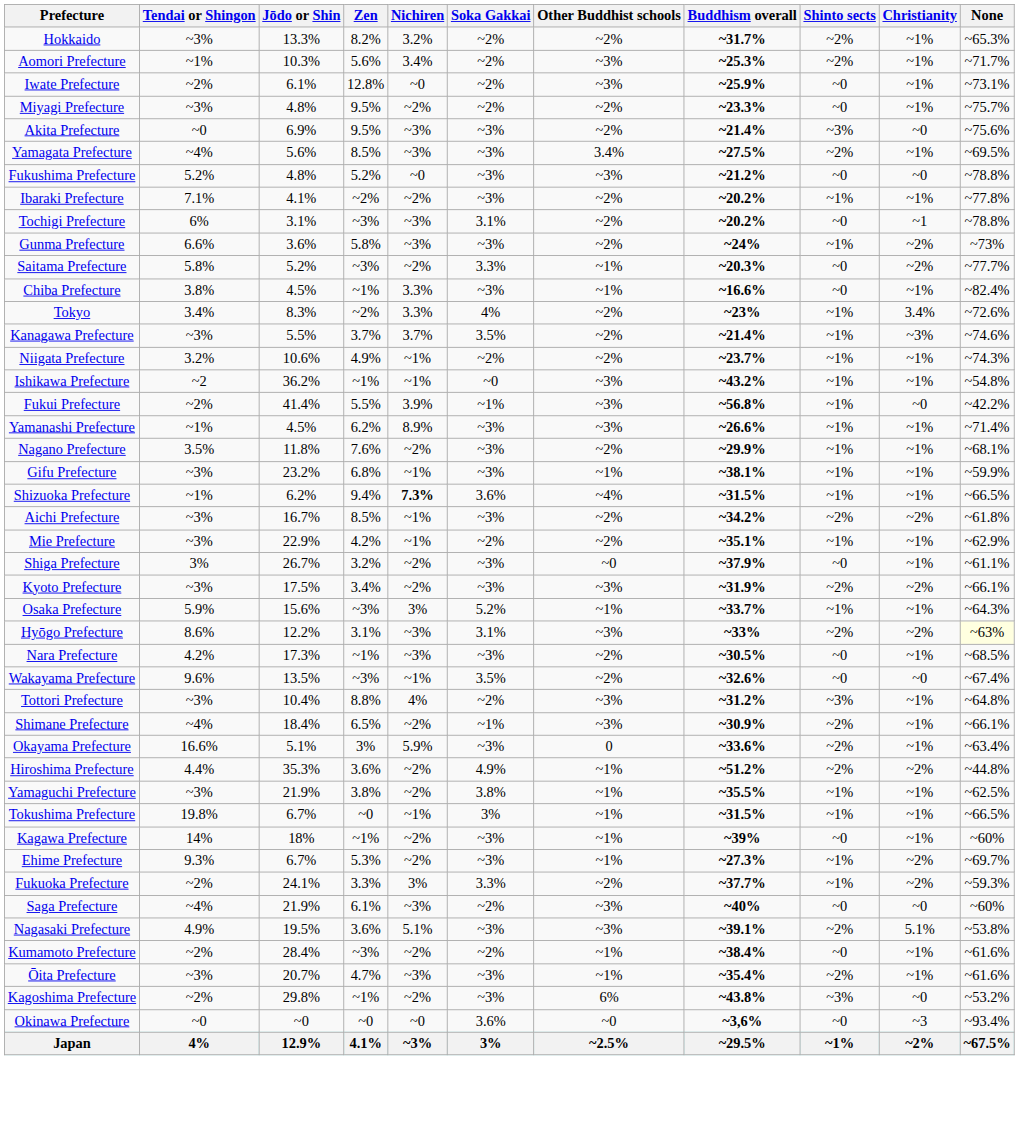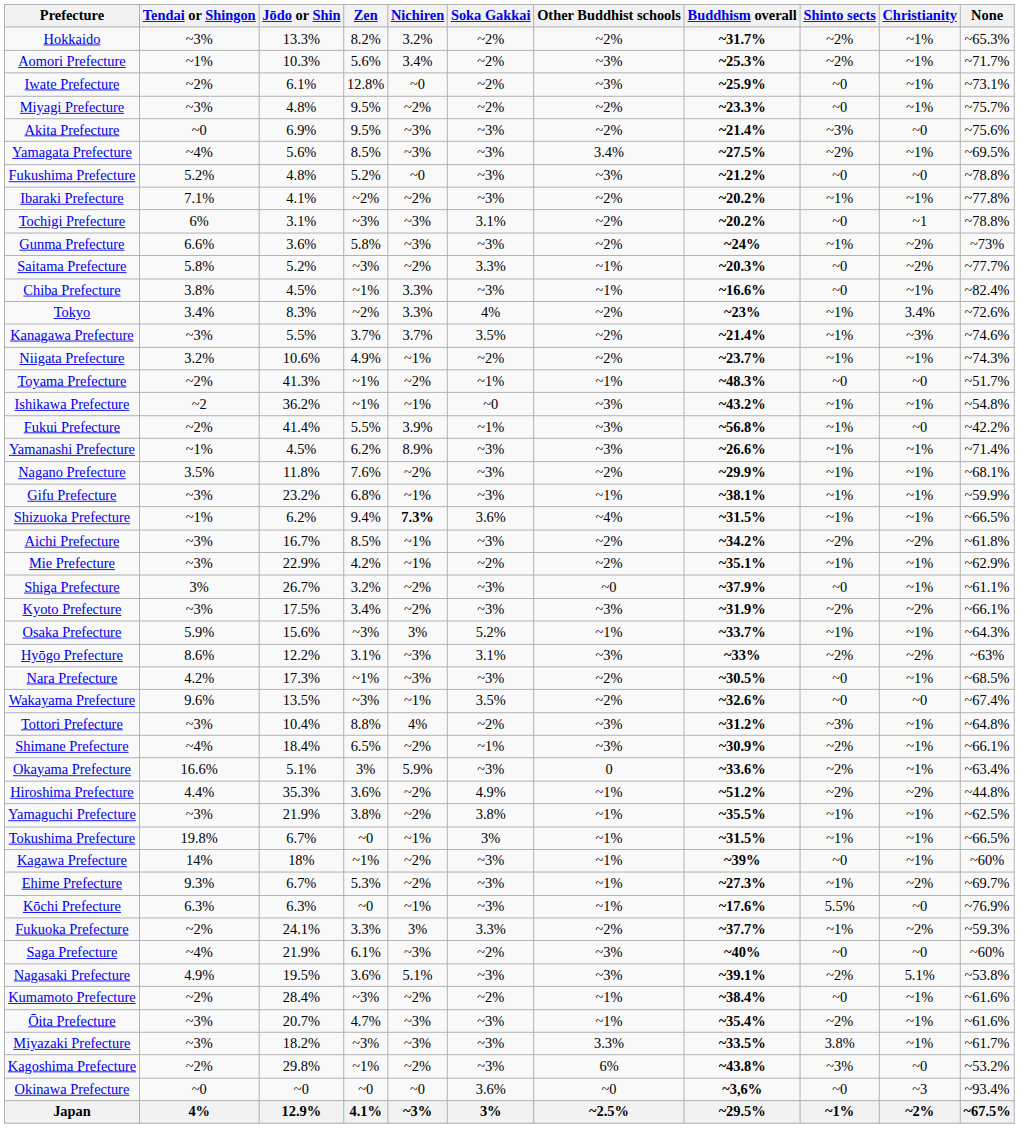 <table class="wikitable sortable">
 <tr>
 <th>Prefecture</th>
 <th data-sort-type="number"><a href='#'>Tendai</a> or <a href='#'>Shingon</a></th>
 <th><a href='#'>Jōdo</a> or <a href='#'>Shin</a></th>
 <th><a href='#'>Zen</a></th>
 <th><a href='#'>Nichiren</a></th>
 <th><a href='#'>Soka Gakkai</a></th>
 <th>Other Buddhist schools</th>
 <th><a href='#'>Buddhism</a> overall</th>
 <th><a href='#'>Shinto sects</a></th>
 <th><a href='#'>Christianity</a></th>
 <th>None</th>
 </tr>
 <tr style="text-align:center;">
 <td><a href='#'>Hokkaido</a></td>
 <td data-sort-value="3">~3%</td>
 <td>13.3%</td>
 <td>8.2%</td>
 <td>3.2%</td>
 <td>~2%</td>
 <td>~2%</td>
 <td><strong>~31.7%</strong></td>
 <td>~2%</td>
 <td>~1%</td>
 <td>~65.3%</td>
 </tr>
 <tr style="text-align:center;">
 <td><a href='#'>Aomori Prefecture</a></td>
 <td data-sort-value="1">~1%</td>
 <td>10.3%</td>
 <td>5.6%</td>
 <td>3.4%</td>
 <td>~2%</td>
 <td>~3%</td>
 <td><strong>~25.3%</strong></td>
 <td>~2%</td>
 <td>~1%</td>
 <td>~71.7%</td>
 </tr>
 <tr style="text-align:center;">
 <td><a href='#'>Iwate Prefecture</a></td>
 <td data-sort-value="2">~2%</td>
 <td>6.1%</td>
 <td>12.8%</td>
 <td>~0</td>
 <td>~2%</td>
 <td>~3%</td>
 <td><strong>~25.9%</strong></td>
 <td>~0</td>
 <td>~1%</td>
 <td>~73.1%</td>
 </tr>
 <tr style="text-align:center;">
 <td><a href='#'>Miyagi Prefecture</a></td>
 <td data-sort-value="3">~3%</td>
 <td>4.8%</td>
 <td>9.5%</td>
 <td>~2%</td>
 <td>~2%</td>
 <td>~2%</td>
 <td><strong>~23.3%</strong></td>
 <td>~0</td>
 <td>~1%</td>
 <td>~75.7%</td>
 </tr>
 <tr style="text-align:center;">
 <td><a href='#'>Akita Prefecture</a></td>
 <td data-sort-value="0">~0</td>
 <td>6.9%</td>
 <td>9.5%</td>
 <td>~3%</td>
 <td>~3%</td>
 <td>~2%</td>
 <td><strong>~21.4%</strong></td>
 <td>~3%</td>
 <td>~0</td>
 <td>~75.6%</td>
 </tr>
 <tr style="text-align:center;">
 <td><a href='#'>Yamagata Prefecture</a></td>
 <td data-sort-value="4">~4%</td>
 <td>5.6%</td>
 <td>8.5%</td>
 <td>~3%</td>
 <td>~3%</td>
 <td>3.4%</td>
 <td><strong>~27.5%</strong></td>
 <td>~2%</td>
 <td>~1%</td>
 <td>~69.5%</td>
 </tr>
 <tr style="text-align:center;">
 <td><a href='#'>Fukushima Prefecture</a></td>
 <td>5.2%</td>
 <td>4.8%</td>
 <td>5.2%</td>
 <td>~0</td>
 <td>~3%</td>
 <td>~3%</td>
 <td><strong>~21.2%</strong></td>
 <td>~0</td>
 <td>~0</td>
 <td>~78.8%</td>
 </tr>
 <tr style="text-align:center;">
 <td><a href='#'>Ibaraki Prefecture</a></td>
 <td>7.1%</td>
 <td>4.1%</td>
 <td>~2%</td>
 <td>~2%</td>
 <td>~3%</td>
 <td>~2%</td>
 <td><strong>~20.2%</strong></td>
 <td>~1%</td>
 <td>~1%</td>
 <td>~77.8%</td>
 </tr>
 <tr style="text-align:center;">
 <td><a href='#'>Tochigi Prefecture</a></td>
 <td>6%</td>
 <td>3.1%</td>
 <td>~3%</td>
 <td>~3%</td>
 <td>3.1%</td>
 <td>~2%</td>
 <td><strong>~20.2%</strong></td>
 <td>~0</td>
 <td>~1</td>
 <td>~78.8%</td>
 </tr>
 <tr style="text-align:center;">
 <td><a href='#'>Gunma Prefecture</a></td>
 <td>6.6%</td>
 <td>3.6%</td>
 <td>5.8%</td>
 <td>~3%</td>
 <td>~3%</td>
 <td>~2%</td>
 <td><strong>~24%</strong></td>
 <td>~1%</td>
 <td>~2%</td>
 <td>~73%</td>
 </tr>
 <tr style="text-align:center;">
 <td><a href='#'>Saitama Prefecture</a></td>
 <td>5.8%</td>
 <td>5.2%</td>
 <td>~3%</td>
 <td>~2%</td>
 <td>3.3%</td>
 <td>~1%</td>
 <td><strong>~20.3%</strong></td>
 <td>~0</td>
 <td>~2%</td>
 <td>~77.7%</td>
 </tr>
 <tr style="text-align:center;">
 <td><a href='#'>Chiba Prefecture</a></td>
 <td>3.8%</td>
 <td>4.5%</td>
 <td>~1%</td>
 <td>3.3%</td>
 <td>~3%</td>
 <td>~1%</td>
 <td><strong>~16.6%</strong></td>
 <td>~0</td>
 <td>~1%</td>
 <td>~82.4%</td>
 </tr>
 <tr style="text-align:center;">
 <td><a href='#'>Tokyo</a></td>
 <td>3.4%</td>
 <td>8.3%</td>
 <td>~2%</td>
 <td>3.3%</td>
 <td>4%</td>
 <td>~2%</td>
 <td><strong>~23%</strong></td>
 <td>~1%</td>
 <td>3.4%</td>
 <td>~72.6%</td>
 </tr>
 <tr style="text-align:center;">
 <td><a href='#'>Kanagawa Prefecture</a></td>
 <td data-sort-value="3">~3%</td>
 <td>5.5%</td>
 <td>3.7%</td>
 <td>3.7%</td>
 <td>3.5%</td>
 <td>~2%</td>
 <td><strong>~21.4%</strong></td>
 <td>~1%</td>
 <td>~3%</td>
 <td>~74.6%</td>
 </tr>
 <tr style="text-align:center;">
 <td><a href='#'>Niigata Prefecture</a></td>
 <td>3.2%</td>
 <td>10.6%</td>
 <td>4.9%</td>
 <td>~1%</td>
 <td>~2%</td>
 <td>~2%</td>
 <td><strong>~23.7%</strong></td>
 <td>~1%</td>
 <td>~1%</td>
 <td>~74.3%</td>
 </tr>
 <tr style="text-align:center;">
+<td><a href='#'>Toyama Prefecture</a></td>
+<td data-sort-value="2">~2%</td>
+<td>41.3%</td>
+<td>~1%</td>
+<td>~2%</td>
+<td>~1%</td>
+<td>~1%</td>
+<td><strong>~48.3%</strong></td>
+<td>~0</td>
+<td>~0</td>
+<td>~51.7%</td>
+</tr>
+<tr style="text-align:center;">
 <td><a href='#'>Ishikawa Prefecture</a></td>
 <td data-sort-value="2">~2</td>
 <td>36.2%</td>
 <td>~1%</td>
 <td>~1%</td>
 <td>~0</td>
 <td>~3%</td>
 <td><strong>~43.2%</strong></td>
 <td>~1%</td>
 <td>~1%</td>
 <td>~54.8%</td>
 </tr>
 <tr style="text-align:center;">
 <td><a href='#'>Fukui Prefecture</a></td>
 <td data-sort-value="2">~2%</td>
 <td>41.4%</td>
 <td>5.5%</td>
 <td>3.9%</td>
 <td>~1%</td>
 <td>~3%</td>
 <td><strong>~56.8%</strong></td>
 <td>~1%</td>
 <td>~0</td>
 <td>~42.2%</td>
 </tr>
 <tr style="text-align:center;">
 <td><a href='#'>Yamanashi Prefecture</a></td>
 <td data-sort-value="1">~1%</td>
 <td>4.5%</td>
 <td>6.2%</td>
 <td>8.9%</td>
 <td>~3%</td>
 <td>~3%</td>
 <td><strong>~26.6%</strong></td>
 <td>~1%</td>
 <td>~1%</td>
 <td>~71.4%</td>
 </tr>
 <tr style="text-align:center;">
 <td><a href='#'>Nagano Prefecture</a></td>
 <td>3.5%</td>
 <td>11.8%</td>
 <td>7.6%</td>
 <td>~2%</td>
 <td>~3%</td>
 <td>~2%</td>
 <td><strong>~29.9%</strong></td>
 <td>~1%</td>
 <td>~1%</td>
 <td>~68.1%</td>
 </tr>
 <tr style="text-align:center;">
 <td><a href='#'>Gifu Prefecture</a></td>
 <td data-sort-value="3">~3%</td>
 <td>23.2%</td>
 <td>6.8%</td>
 <td>~1%</td>
 <td>~3%</td>
 <td>~1%</td>
 <td><strong>~38.1%</strong></td>
 <td>~1%</td>
 <td>~1%</td>
 <td>~59.9%</td>
 </tr>
 <tr style="text-align:center;">
 <td><a href='#'>Shizuoka Prefecture</a></td>
 <td data-sort-value="1">~1%</td>
 <td>6.2%</td>
 <td>9.4%</td>
 <td><strong>7.3%</strong></td>
 <td>3.6%</td>
 <td>~4%</td>
 <td><strong>~31.5%</strong></td>
 <td>~1%</td>
 <td>~1%</td>
 <td>~66.5%</td>
 </tr>
 <tr style="text-align:center;">
 <td><a href='#'>Aichi Prefecture</a></td>
 <td data-sort-value="3">~3%</td>
 <td>16.7%</td>
 <td>8.5%</td>
 <td>~1%</td>
 <td>~3%</td>
 <td>~2%</td>
 <td><strong>~34.2%</strong></td>
 <td>~2%</td>
 <td>~2%</td>
 <td>~61.8%</td>
 </tr>
 <tr style="text-align:center;">
 <td><a href='#'>Mie Prefecture</a></td>
 <td data-sort-value="3">~3%</td>
 <td>22.9%</td>
 <td>4.2%</td>
 <td>~1%</td>
 <td>~2%</td>
 <td>~2%</td>
 <td><strong>~35.1%</strong></td>
 <td>~1%</td>
 <td>~1%</td>
 <td>~62.9%</td>
 </tr>
 <tr style="text-align:center;">
 <td><a href='#'>Shiga Prefecture</a></td>
 <td>3%</td>
 <td>26.7%</td>
 <td>3.2%</td>
 <td>~2%</td>
 <td>~3%</td>
 <td>~0</td>
 <td><strong>~37.9%</strong></td>
 <td>~0</td>
 <td>~1%</td>
 <td>~61.1%</td>
 </tr>
 <tr style="text-align:center;">
 <td><a href='#'>Kyoto Prefecture</a></td>
 <td data-sort-value="3">~3%</td>
 <td>17.5%</td>
 <td>3.4%</td>
 <td>~2%</td>
 <td>~3%</td>
 <td>~3%</td>
 <td><strong>~31.9%</strong></td>
 <td>~2%</td>
 <td>~2%</td>
 <td>~66.1%</td>
 </tr>
 <tr style="text-align:center;">
 <td><a href='#'>Osaka Prefecture</a></td>
 <td>5.9%</td>
 <td>15.6%</td>
 <td>~3%</td>
 <td>3%</td>
 <td>5.2%</td>
 <td>~1%</td>
 <td><strong>~33.7%</strong></td>
 <td>~1%</td>
 <td>~1%</td>
 <td>~64.3%</td>
 </tr>
 <tr style="text-align:center;">
 <td><a href='#'>Hyōgo Prefecture</a></td>
 <td>8.6%</td>
 <td>12.2%</td>
 <td>3.1%</td>
 <td>~3%</td>
 <td>3.1%</td>
 <td>~3%</td>
 <td><strong>~33%</strong></td>
 <td>~2%</td>
 <td>~2%</td>
-<td style="background: lightyellow;">~63%</td>
+<td>~63%</td>
 </tr>
 <tr style="text-align:center;">
 <td><a href='#'>Nara Prefecture</a></td>
 <td>4.2%</td>
 <td>17.3%</td>
 <td>~1%</td>
 <td>~3%</td>
 <td>~3%</td>
 <td>~2%</td>
 <td><strong>~30.5%</strong></td>
 <td>~0</td>
 <td>~1%</td>
 <td>~68.5%</td>
 </tr>
 <tr style="text-align:center;">
 <td><a href='#'>Wakayama Prefecture</a></td>
 <td>9.6%</td>
 <td>13.5%</td>
 <td>~3%</td>
 <td>~1%</td>
 <td>3.5%</td>
 <td>~2%</td>
 <td><strong>~32.6%</strong></td>
 <td>~0</td>
 <td>~0</td>
 <td>~67.4%</td>
 </tr>
 <tr style="text-align:center;">
 <td><a href='#'>Tottori Prefecture</a></td>
 <td data-sort-value="3">~3%</td>
 <td>10.4%</td>
 <td>8.8%</td>
 <td>4%</td>
 <td>~2%</td>
 <td>~3%</td>
 <td><strong>~31.2%</strong></td>
 <td>~3%</td>
 <td>~1%</td>
 <td>~64.8%</td>
 </tr>
 <tr style="text-align:center;">
 <td><a href='#'>Shimane Prefecture</a></td>
 <td data-sort-value="4">~4%</td>
 <td>18.4%</td>
 <td>6.5%</td>
 <td>~2%</td>
 <td>~1%</td>
 <td>~3%</td>
 <td><strong>~30.9%</strong></td>
 <td>~2%</td>
 <td>~1%</td>
 <td>~66.1%</td>
 </tr>
 <tr style="text-align:center;">
 <td><a href='#'>Okayama Prefecture</a></td>
 <td>16.6%</td>
 <td>5.1%</td>
 <td>3%</td>
 <td>5.9%</td>
 <td>~3%</td>
 <td>0</td>
 <td><strong>~33.6%</strong></td>
 <td>~2%</td>
 <td>~1%</td>
 <td>~63.4%</td>
 </tr>
 <tr style="text-align:center;">
 <td><a href='#'>Hiroshima Prefecture</a></td>
 <td>4.4%</td>
 <td>35.3%</td>
 <td>3.6%</td>
 <td>~2%</td>
 <td>4.9%</td>
 <td>~1%</td>
 <td><strong>~51.2%</strong></td>
 <td>~2%</td>
 <td>~2%</td>
 <td>~44.8%</td>
 </tr>
 <tr style="text-align:center;">
 <td><a href='#'>Yamaguchi Prefecture</a></td>
 <td data-sort-value="3">~3%</td>
 <td>21.9%</td>
 <td>3.8%</td>
 <td>~2%</td>
 <td>3.8%</td>
 <td>~1%</td>
 <td><strong>~35.5%</strong></td>
 <td>~1%</td>
 <td>~1%</td>
 <td>~62.5%</td>
 </tr>
 <tr style="text-align:center;">
 <td><a href='#'>Tokushima Prefecture</a></td>
 <td>19.8%</td>
 <td>6.7%</td>
 <td>~0</td>
 <td>~1%</td>
 <td>3%</td>
 <td>~1%</td>
 <td><strong>~31.5%</strong></td>
 <td>~1%</td>
 <td>~1%</td>
 <td>~66.5%</td>
 </tr>
 <tr style="text-align:center;">
 <td><a href='#'>Kagawa Prefecture</a></td>
 <td>14%</td>
 <td>18%</td>
 <td>~1%</td>
 <td>~2%</td>
 <td>~3%</td>
 <td>~1%</td>
 <td><strong>~39%</strong></td>
 <td>~0</td>
 <td>~1%</td>
 <td>~60%</td>
 </tr>
 <tr style="text-align:center;">
 <td><a href='#'>Ehime Prefecture</a></td>
 <td>9.3%</td>
 <td>6.7%</td>
 <td>5.3%</td>
 <td>~2%</td>
 <td>~3%</td>
 <td>~1%</td>
 <td><strong>~27.3%</strong></td>
 <td>~1%</td>
 <td>~2%</td>
 <td>~69.7%</td>
 </tr>
 <tr style="text-align:center;">
+<td><a href='#'>Kōchi Prefecture</a></td>
+<td>6.3%</td>
+<td>6.3%</td>
+<td>~0</td>
+<td>~1%</td>
+<td>~3%</td>
+<td>~1%</td>
+<td><strong>~17.6%</strong></td>
+<td>5.5%</td>
+<td>~0</td>
+<td>~76.9%</td>
+</tr>
+<tr style="text-align:center;">
 <td><a href='#'>Fukuoka Prefecture</a></td>
 <td data-sort-value="2">~2%</td>
 <td>24.1%</td>
 <td>3.3%</td>
 <td>3%</td>
 <td>3.3%</td>
 <td>~2%</td>
 <td><strong>~37.7%</strong></td>
 <td>~1%</td>
 <td>~2%</td>
 <td>~59.3%</td>
 </tr>
 <tr style="text-align:center;">
 <td><a href='#'>Saga Prefecture</a></td>
 <td data-sort-value="4">~4%</td>
 <td>21.9%</td>
 <td>6.1%</td>
 <td>~3%</td>
 <td>~2%</td>
 <td>~3%</td>
 <td><strong>~40%</strong></td>
 <td>~0</td>
 <td>~0</td>
 <td>~60%</td>
 </tr>
 <tr style="text-align:center;">
 <td><a href='#'>Nagasaki Prefecture</a></td>
 <td>4.9%</td>
 <td>19.5%</td>
 <td>3.6%</td>
 <td>5.1%</td>
 <td>~3%</td>
 <td>~3%</td>
 <td><strong>~39.1%</strong></td>
 <td>~2%</td>
 <td>5.1%</td>
 <td>~53.8%</td>
 </tr>
 <tr style="text-align:center;">
 <td><a href='#'>Kumamoto Prefecture</a></td>
 <td data-sort-value="2">~2%</td>
 <td>28.4%</td>
 <td>~3%</td>
 <td>~2%</td>
 <td>~2%</td>
 <td>~1%</td>
 <td><strong>~38.4%</strong></td>
 <td>~0</td>
 <td>~1%</td>
 <td>~61.6%</td>
 </tr>
 <tr style="text-align:center;">
 <td><a href='#'>Ōita Prefecture</a></td>
 <td data-sort-value="3">~3%</td>
 <td>20.7%</td>
 <td>4.7%</td>
 <td>~3%</td>
 <td>~3%</td>
 <td>~1%</td>
 <td><strong>~35.4%</strong></td>
 <td>~2%</td>
 <td>~1%</td>
 <td>~61.6%</td>
 </tr>
 <tr style="text-align:center;">
+<td><a href='#'>Miyazaki Prefecture</a></td>
+<td data-sort-value="3">~3%</td>
+<td>18.2%</td>
+<td>~3%</td>
+<td>~3%</td>
+<td>~3%</td>
+<td>3.3%</td>
+<td><strong>~33.5%</strong></td>
+<td>3.8%</td>
+<td>~1%</td>
+<td>~61.7%</td>
+</tr>
+<tr style="text-align:center;">
 <td><a href='#'>Kagoshima Prefecture</a></td>
 <td data-sort-value="2">~2%</td>
 <td>29.8%</td>
 <td>~1%</td>
 <td>~2%</td>
 <td>~3%</td>
 <td>6%</td>
 <td><strong>~43.8%</strong></td>
 <td>~3%</td>
 <td>~0</td>
 <td>~53.2%</td>
 </tr>
 <tr style="text-align:center;">
 <td><a href='#'>Okinawa Prefecture</a></td>
 <td data-sort-value="0">~0</td>
 <td>~0</td>
 <td>~0</td>
 <td>~0</td>
 <td>3.6%</td>
 <td>~0</td>
 <td><strong>~3,6%</strong></td>
 <td>~0</td>
 <td>~3</td>
 <td>~93.4%</td>
 </tr>
 <tr style="background:#9ff;">
 <th>Japan</th>
 <th>4%</th>
 <th>12.9%</th>
 <th>4.1%</th>
 <th>~3%</th>
 <th>3%</th>
 <th>~2.5%</th>
 <th><strong>~29.5%</strong></th>
 <th>~1%</th>
 <th>~2%</th>
 <th>~67.5%</th>
 </tr>
 </table>
